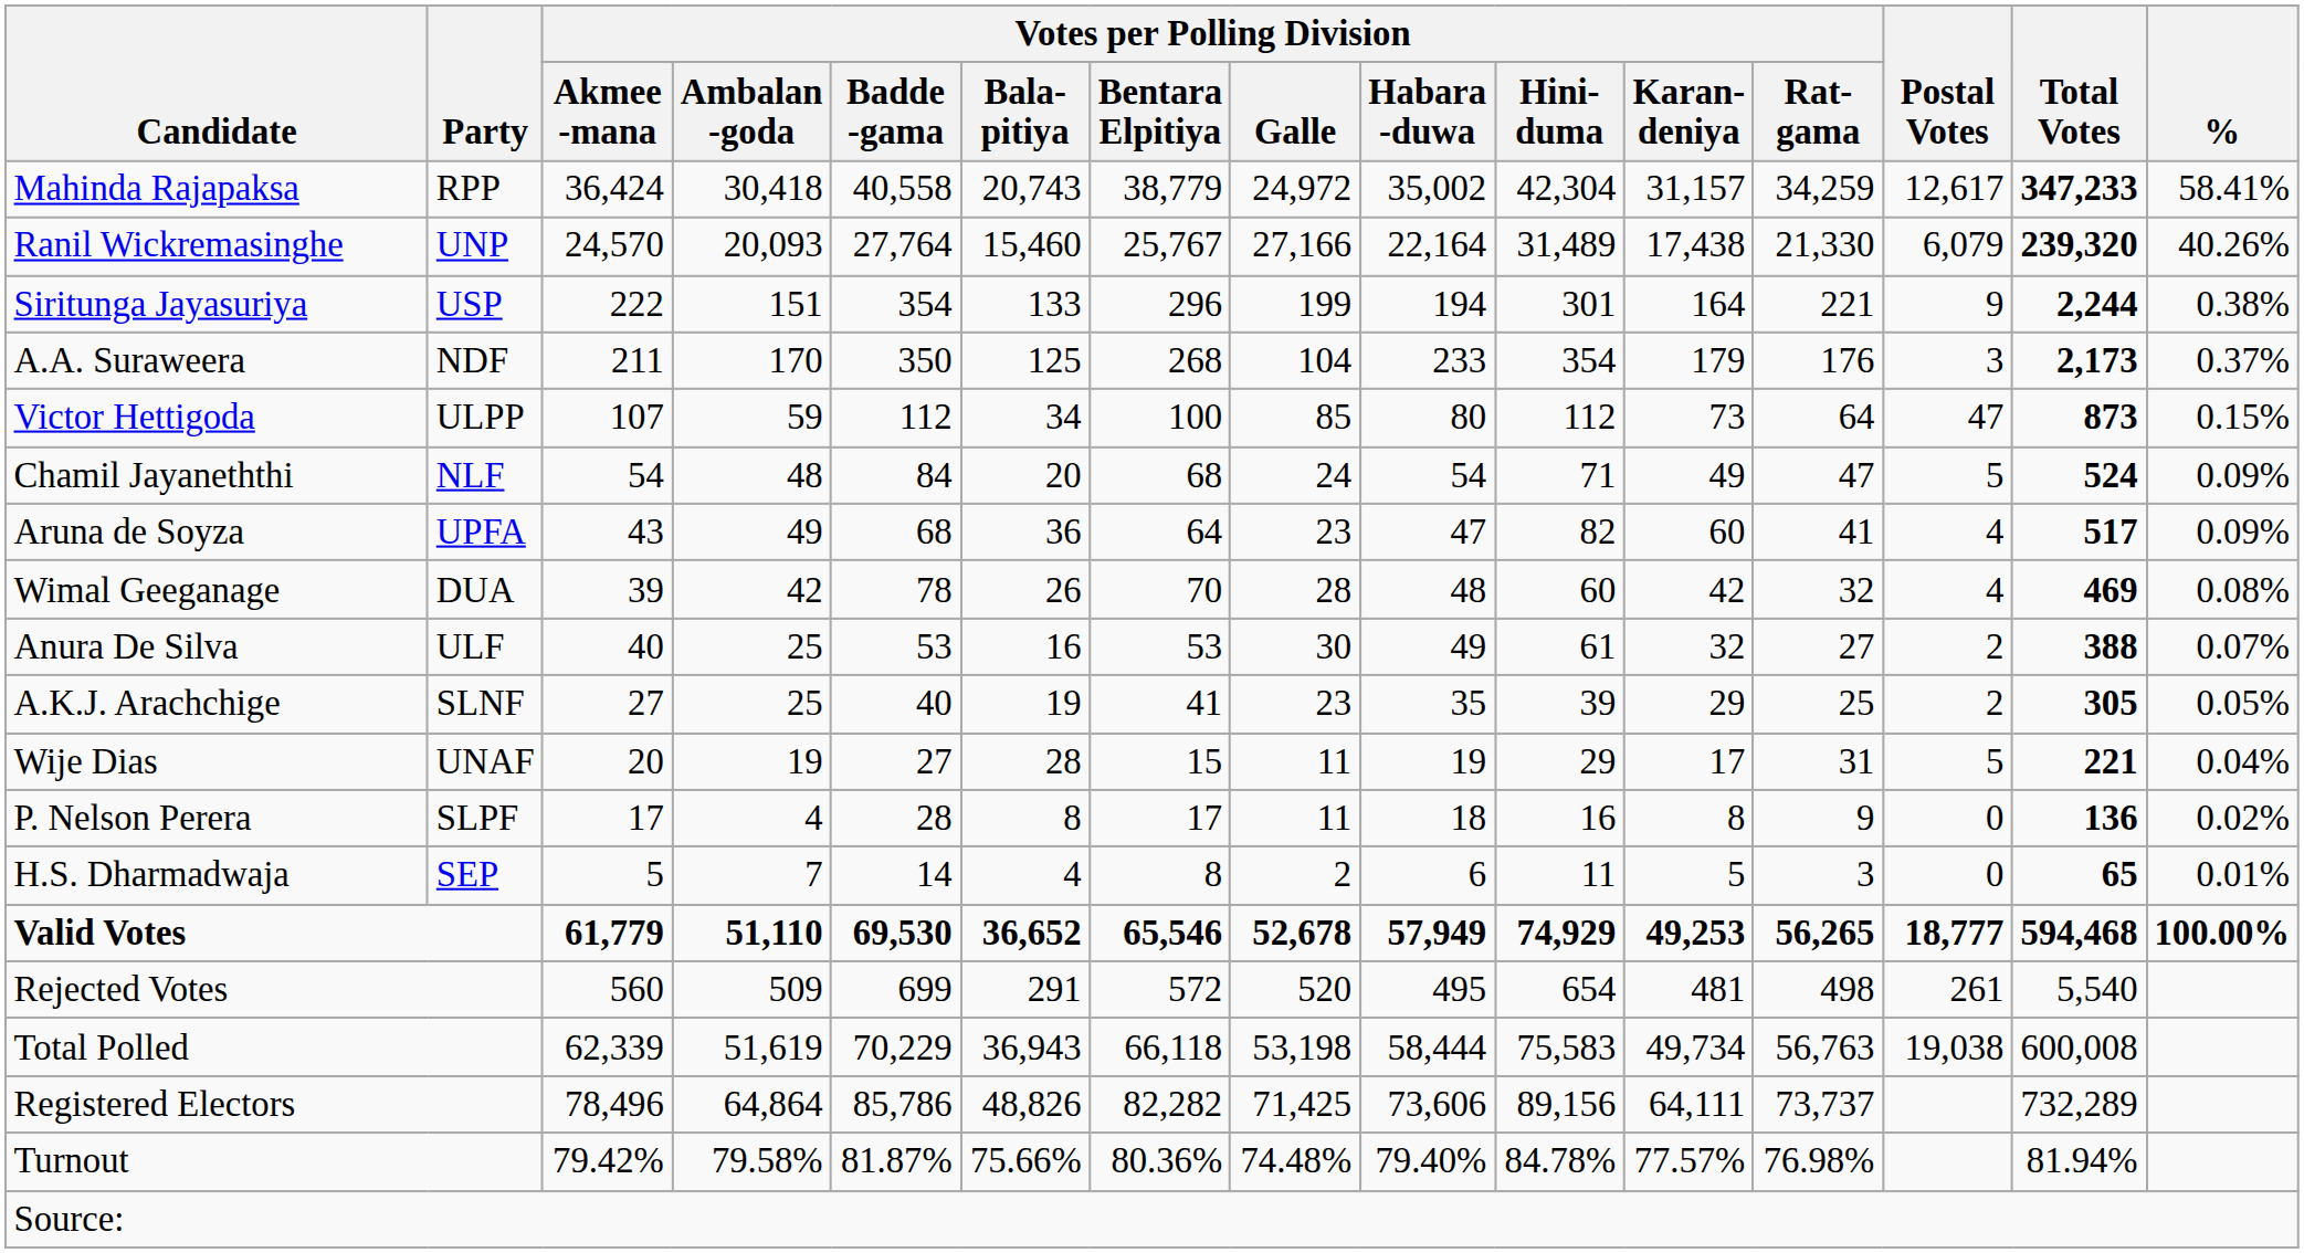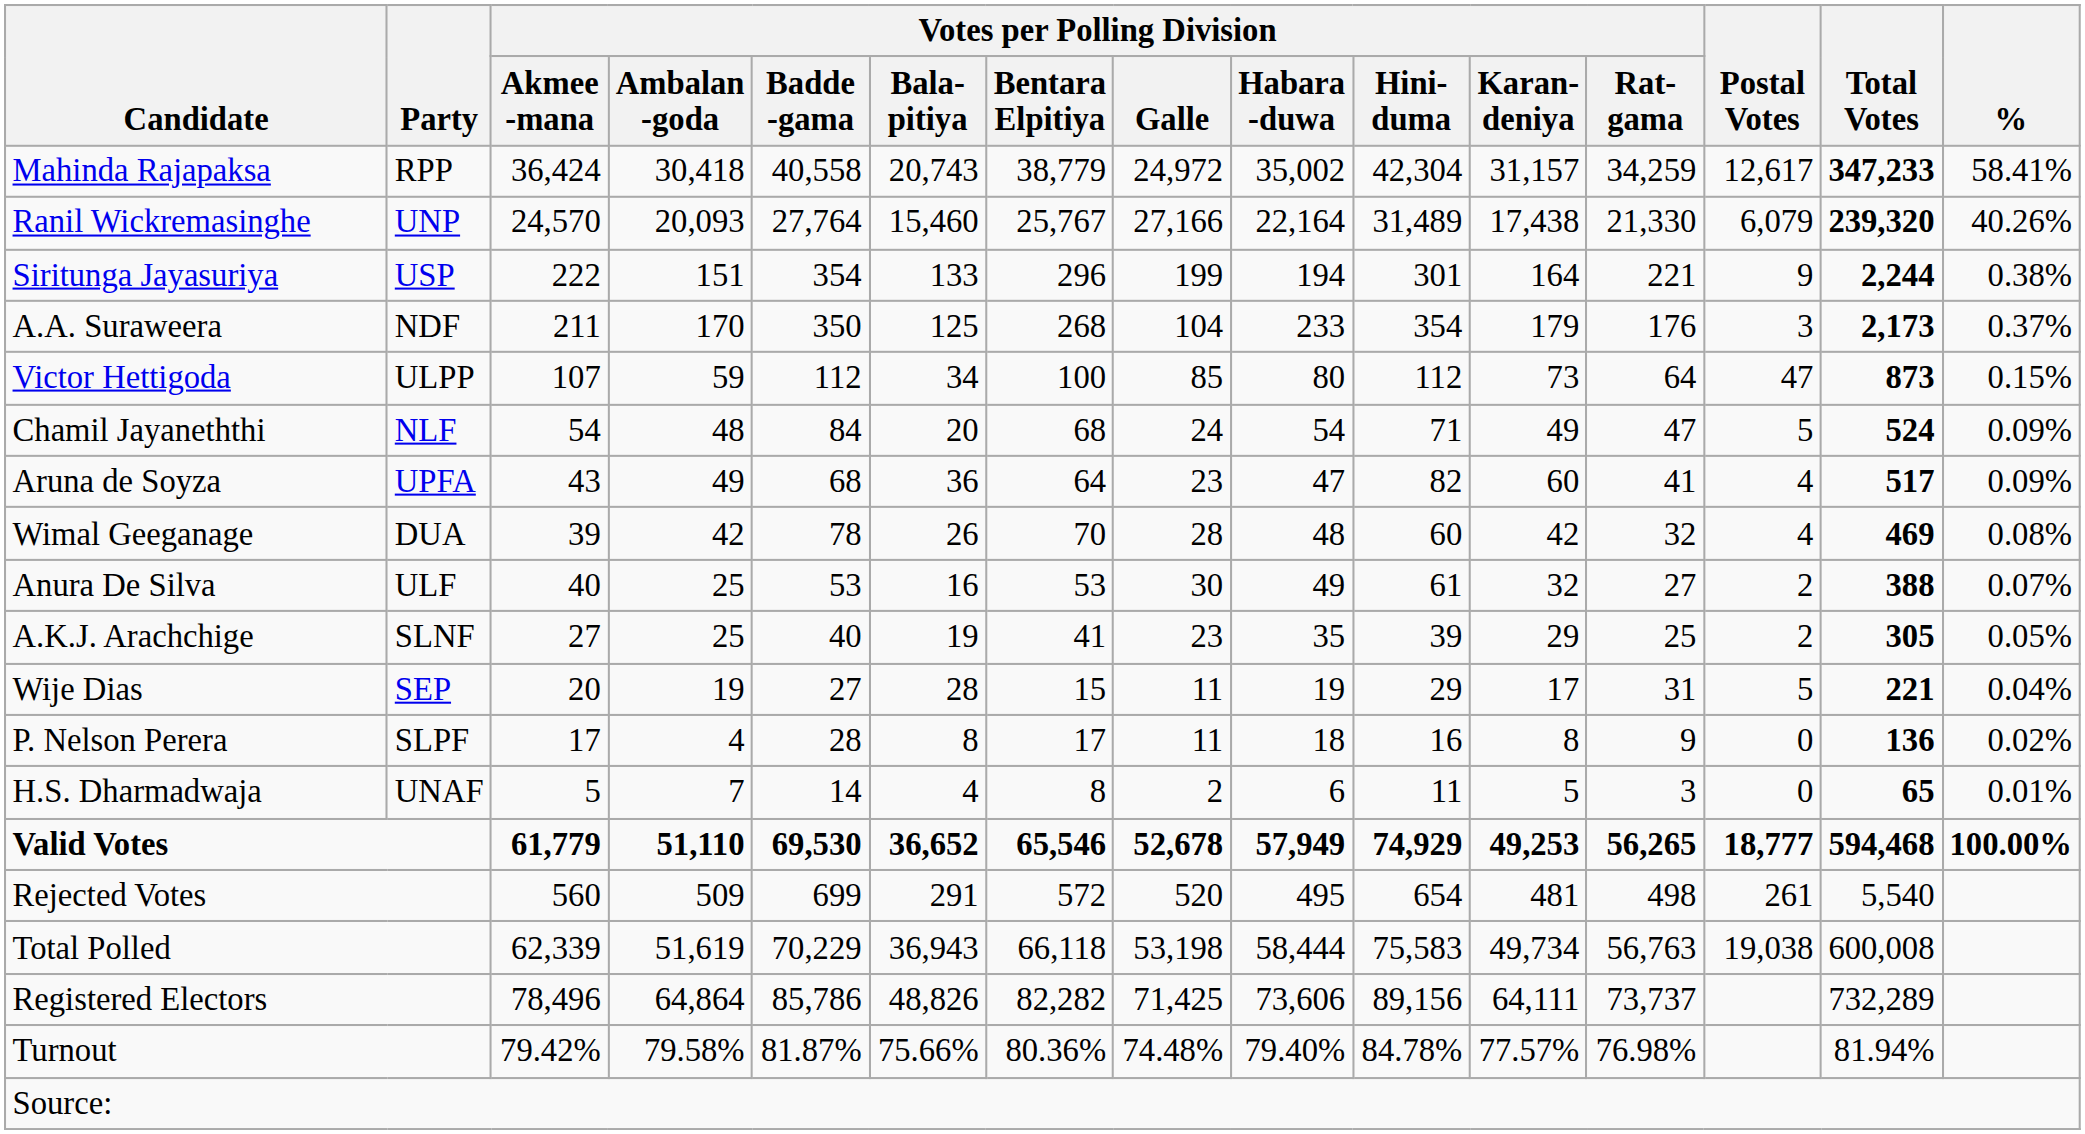 <table class="wikitable" border="1" style="text-align:right;">
 <tr>
 <th rowspan="2" align="left" valign="bottom" width="180">Candidate</th>
 <th rowspan="2" align="left" valign="bottom" width="40">Party</th>
 <th colspan="10">Votes per Polling Division</th>
 <th rowspan="2" align="center" valign="bottom" width="50">Postal<br>Votes</th>
 <th rowspan="2" align="center" valign="bottom" width="50">Total Votes</th>
 <th rowspan="2" align="center" valign="bottom" width="50">%</th>
 </tr>
 <tr>
 <th align="center" valign="bottom" width="50">Akmee<br>-mana</th>
 <th align="center" valign="bottom" width="50">Ambalan<br>-goda</th>
 <th align="center" valign="bottom" width="50">Badde<br>-gama</th>
 <th align="center" valign="bottom" width="50">Bala-<br>pitiya</th>
 <th align="center" valign="bottom" width="50">Bentara<br>Elpitiya</th>
 <th align="center" valign="bottom" width="50">Galle</th>
 <th align="center" valign="bottom" width="50">Habara<br>-duwa</th>
 <th align="center" valign="bottom" width="50">Hini-<br>duma</th>
 <th align="center" valign="bottom" width="50">Karan-<br>deniya</th>
 <th align="center" valign="bottom" width="50">Rat-<br>gama</th>
 </tr>
 <tr>
 <td align="left"><a href='#'>Mahinda Rajapaksa</a></td>
 <td align="left">RPP</td>
 <td>36,424</td>
 <td>30,418</td>
 <td>40,558</td>
 <td>20,743</td>
 <td>38,779</td>
 <td>24,972</td>
 <td>35,002</td>
 <td>42,304</td>
 <td>31,157</td>
 <td>34,259</td>
 <td>12,617</td>
 <td><strong>347,233</strong></td>
 <td>58.41%</td>
 </tr>
 <tr>
 <td align="left"><a href='#'>Ranil Wickremasinghe</a></td>
 <td align="left"><a href='#'>UNP</a></td>
 <td>24,570</td>
 <td>20,093</td>
 <td>27,764</td>
 <td>15,460</td>
 <td>25,767</td>
 <td>27,166</td>
 <td>22,164</td>
 <td>31,489</td>
 <td>17,438</td>
 <td>21,330</td>
 <td>6,079</td>
 <td><strong>239,320</strong></td>
 <td>40.26%</td>
 </tr>
 <tr>
 <td align="left"><a href='#'>Siritunga Jayasuriya</a></td>
 <td align="left"><a href='#'>USP</a></td>
 <td>222</td>
 <td>151</td>
 <td>354</td>
 <td>133</td>
 <td>296</td>
 <td>199</td>
 <td>194</td>
 <td>301</td>
 <td>164</td>
 <td>221</td>
 <td>9</td>
 <td><strong>2,244</strong></td>
 <td>0.38%</td>
 </tr>
 <tr>
 <td align="left">A.A. Suraweera</td>
 <td align="left">NDF</td>
 <td>211</td>
 <td>170</td>
 <td>350</td>
 <td>125</td>
 <td>268</td>
 <td>104</td>
 <td>233</td>
 <td>354</td>
 <td>179</td>
 <td>176</td>
 <td>3</td>
 <td><strong>2,173</strong></td>
 <td>0.37%</td>
 </tr>
 <tr>
 <td align="left"><a href='#'>Victor Hettigoda</a></td>
 <td align="left">ULPP</td>
 <td>107</td>
 <td>59</td>
 <td>112</td>
 <td>34</td>
 <td>100</td>
 <td>85</td>
 <td>80</td>
 <td>112</td>
 <td>73</td>
 <td>64</td>
 <td>47</td>
 <td><strong>873</strong></td>
 <td>0.15%</td>
 </tr>
 <tr>
 <td align="left">Chamil Jayaneththi</td>
 <td align="left"><a href='#'>NLF</a></td>
 <td>54</td>
 <td>48</td>
 <td>84</td>
 <td>20</td>
 <td>68</td>
 <td>24</td>
 <td>54</td>
 <td>71</td>
 <td>49</td>
 <td>47</td>
 <td>5</td>
 <td><strong>524</strong></td>
 <td>0.09%</td>
 </tr>
 <tr>
 <td align="left">Aruna de Soyza</td>
 <td align="left"><a href='#'>UPFA</a></td>
 <td>43</td>
 <td>49</td>
 <td>68</td>
 <td>36</td>
 <td>64</td>
 <td>23</td>
 <td>47</td>
 <td>82</td>
 <td>60</td>
 <td>41</td>
 <td>4</td>
 <td><strong>517</strong></td>
 <td>0.09%</td>
 </tr>
 <tr>
 <td align="left">Wimal Geeganage</td>
 <td align="left">DUA</td>
 <td>39</td>
 <td>42</td>
 <td>78</td>
 <td>26</td>
 <td>70</td>
 <td>28</td>
 <td>48</td>
 <td>60</td>
 <td>42</td>
 <td>32</td>
 <td>4</td>
 <td><strong>469</strong></td>
 <td>0.08%</td>
 </tr>
 <tr>
 <td align="left">Anura De Silva</td>
 <td align="left">ULF</td>
 <td>40</td>
 <td>25</td>
 <td>53</td>
 <td>16</td>
 <td>53</td>
 <td>30</td>
 <td>49</td>
 <td>61</td>
 <td>32</td>
 <td>27</td>
 <td>2</td>
 <td><strong>388</strong></td>
 <td>0.07%</td>
 </tr>
 <tr>
 <td align="left">A.K.J. Arachchige</td>
 <td align="left">SLNF</td>
 <td>27</td>
 <td>25</td>
 <td>40</td>
 <td>19</td>
 <td>41</td>
 <td>23</td>
 <td>35</td>
 <td>39</td>
 <td>29</td>
 <td>25</td>
 <td>2</td>
 <td><strong>305</strong></td>
 <td>0.05%</td>
 </tr>
 <tr>
 <td align="left">Wije Dias</td>
-<td align="left">UNAF</td>
+<td align="left"><a href='#'>SEP</a></td>
 <td>20</td>
 <td>19</td>
 <td>27</td>
 <td>28</td>
 <td>15</td>
 <td>11</td>
 <td>19</td>
 <td>29</td>
 <td>17</td>
 <td>31</td>
 <td>5</td>
 <td><strong>221</strong></td>
 <td>0.04%</td>
 </tr>
 <tr>
 <td align="left">P. Nelson Perera</td>
 <td align="left">SLPF</td>
 <td>17</td>
 <td>4</td>
 <td>28</td>
 <td>8</td>
 <td>17</td>
 <td>11</td>
 <td>18</td>
 <td>16</td>
 <td>8</td>
 <td>9</td>
 <td>0</td>
 <td><strong>136</strong></td>
 <td>0.02%</td>
 </tr>
 <tr>
 <td align="left">H.S. Dharmadwaja</td>
-<td align="left"><a href='#'>SEP</a></td>
+<td align="left">UNAF</td>
 <td>5</td>
 <td>7</td>
 <td>14</td>
 <td>4</td>
 <td>8</td>
 <td>2</td>
 <td>6</td>
 <td>11</td>
 <td>5</td>
 <td>3</td>
 <td>0</td>
 <td><strong>65</strong></td>
 <td>0.01%</td>
 </tr>
 <tr>
 <td colspan="2" align="left"><strong>Valid Votes</strong></td>
 <td><strong>61,779</strong></td>
 <td><strong>51,110</strong></td>
 <td><strong>69,530</strong></td>
 <td><strong>36,652</strong></td>
 <td><strong>65,546</strong></td>
 <td><strong>52,678</strong></td>
 <td><strong>57,949</strong></td>
 <td><strong>74,929</strong></td>
 <td><strong>49,253</strong></td>
 <td><strong>56,265</strong></td>
 <td><strong>18,777</strong></td>
 <td><strong>594,468</strong></td>
 <td><strong>100.00%</strong></td>
 </tr>
 <tr>
 <td colspan="2" align="left">Rejected Votes</td>
 <td>560</td>
 <td>509</td>
 <td>699</td>
 <td>291</td>
 <td>572</td>
 <td>520</td>
 <td>495</td>
 <td>654</td>
 <td>481</td>
 <td>498</td>
 <td>261</td>
 <td>5,540</td>
 <td></td>
 </tr>
 <tr>
 <td colspan="2" align="left">Total Polled</td>
 <td>62,339</td>
 <td>51,619</td>
 <td>70,229</td>
 <td>36,943</td>
 <td>66,118</td>
 <td>53,198</td>
 <td>58,444</td>
 <td>75,583</td>
 <td>49,734</td>
 <td>56,763</td>
 <td>19,038</td>
 <td>600,008</td>
 <td></td>
 </tr>
 <tr>
 <td colspan="2" align="left">Registered Electors</td>
 <td>78,496</td>
 <td>64,864</td>
 <td>85,786</td>
 <td>48,826</td>
 <td>82,282</td>
 <td>71,425</td>
 <td>73,606</td>
 <td>89,156</td>
 <td>64,111</td>
 <td>73,737</td>
 <td></td>
 <td>732,289</td>
 <td></td>
 </tr>
 <tr>
 <td colspan="2" align="left">Turnout</td>
 <td>79.42%</td>
 <td>79.58%</td>
 <td>81.87%</td>
 <td>75.66%</td>
 <td>80.36%</td>
 <td>74.48%</td>
 <td>79.40%</td>
 <td>84.78%</td>
 <td>77.57%</td>
 <td>76.98%</td>
 <td></td>
 <td>81.94%</td>
 <td></td>
 </tr>
 <tr>
 <td colspan="15" align="left">Source:</td>
 </tr>
 </table>
